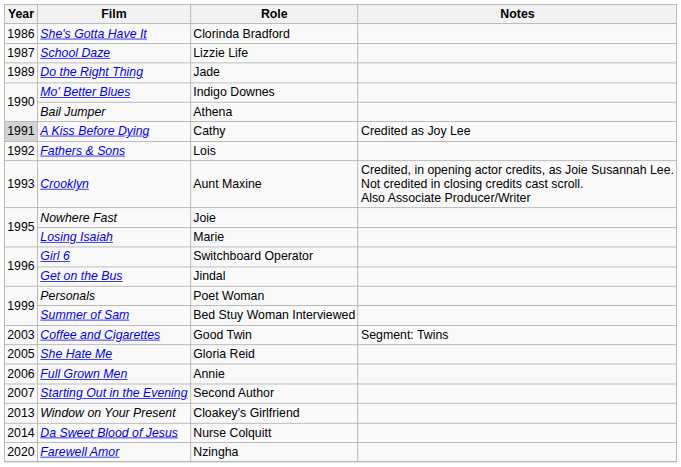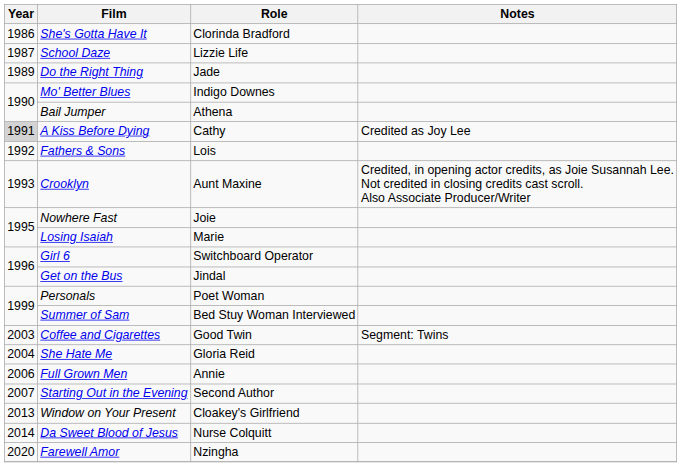 <table class="wikitable" style="white-space:nowrap">
 <tr>
 <th>Year</th>
 <th>Film</th>
 <th>Role</th>
 <th>Notes</th>
 </tr>
 <tr>
 <td>1986</td>
 <td><em><a href='#'>She's Gotta Have It</a></em></td>
 <td>Clorinda Bradford</td>
 <td></td>
 </tr>
 <tr>
 <td>1987</td>
 <td><em><a href='#'>School Daze</a></em></td>
 <td>Lizzie Life</td>
 <td></td>
 </tr>
 <tr>
 <td>1989</td>
 <td><em><a href='#'>Do the Right Thing</a></em></td>
 <td>Jade</td>
 <td></td>
 </tr>
 <tr>
 <td rowspan="2">1990</td>
 <td><em><a href='#'>Mo' Better Blues</a></em></td>
 <td>Indigo Downes</td>
 <td></td>
 </tr>
 <tr>
 <td><em>Bail Jumper</em></td>
 <td>Athena</td>
 <td></td>
 </tr>
 <tr>
 <td style="background: lightgrey;">1991</td>
 <td><em><a href='#'>A Kiss Before Dying</a></em></td>
 <td>Cathy</td>
 <td>Credited as Joy Lee</td>
 </tr>
 <tr>
 <td>1992</td>
 <td><em><a href='#'>Fathers & Sons</a></em></td>
 <td>Lois</td>
 <td></td>
 </tr>
 <tr>
 <td>1993</td>
 <td><em><a href='#'>Crooklyn</a></em></td>
 <td>Aunt Maxine</td>
 <td>Credited, in opening actor credits, as Joie Susannah Lee.<br>Not credited in closing credits cast scroll.<br>Also Associate Producer/Writer</td>
 </tr>
 <tr>
 <td rowspan="2">1995</td>
 <td><em>Nowhere Fast</em></td>
 <td>Joie</td>
 <td></td>
 </tr>
 <tr>
 <td><em><a href='#'>Losing Isaiah</a></em></td>
 <td>Marie</td>
 <td></td>
 </tr>
 <tr>
 <td rowspan="2">1996</td>
 <td><em><a href='#'>Girl 6</a></em></td>
 <td>Switchboard Operator</td>
 <td></td>
 </tr>
 <tr>
 <td><em><a href='#'>Get on the Bus</a></em></td>
 <td>Jindal</td>
 <td></td>
 </tr>
 <tr>
 <td rowspan="2">1999</td>
 <td><em>Personals</em></td>
 <td>Poet Woman</td>
 <td></td>
 </tr>
 <tr>
 <td><em><a href='#'>Summer of Sam</a></em></td>
 <td>Bed Stuy Woman Interviewed</td>
 <td></td>
 </tr>
 <tr>
 <td>2003</td>
 <td><em><a href='#'>Coffee and Cigarettes</a></em></td>
 <td>Good Twin</td>
 <td>Segment: Twins</td>
 </tr>
 <tr>
-<td>2005</td>
+<td>2004</td>
 <td><em><a href='#'>She Hate Me</a></em></td>
 <td>Gloria Reid</td>
 <td></td>
 </tr>
 <tr>
 <td>2006</td>
 <td><em><a href='#'>Full Grown Men</a></em></td>
 <td>Annie</td>
 <td></td>
 </tr>
 <tr>
 <td>2007</td>
 <td><em><a href='#'>Starting Out in the Evening</a></em></td>
 <td>Second Author</td>
 <td></td>
 </tr>
 <tr>
 <td>2013</td>
 <td><em>Window on Your Present</em></td>
 <td>Cloakey's Girlfriend</td>
 <td></td>
 </tr>
 <tr>
 <td>2014</td>
 <td><em><a href='#'>Da Sweet Blood of Jesus</a></em></td>
 <td>Nurse Colquitt</td>
 <td></td>
 </tr>
 <tr>
 <td>2020</td>
 <td><em><a href='#'>Farewell Amor</a></em></td>
 <td>Nzingha</td>
 <td></td>
 </tr>
 <tr>
 </tr>
 </table>
